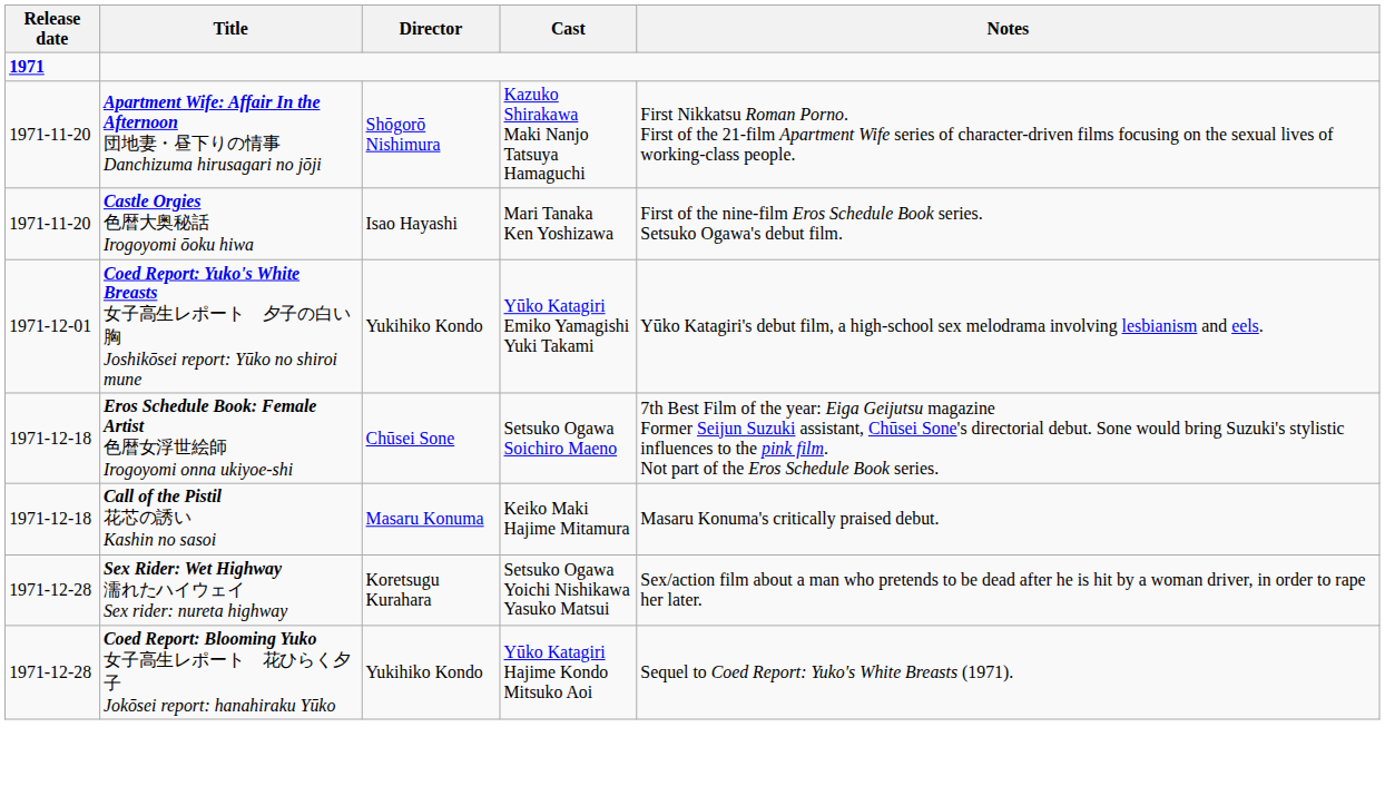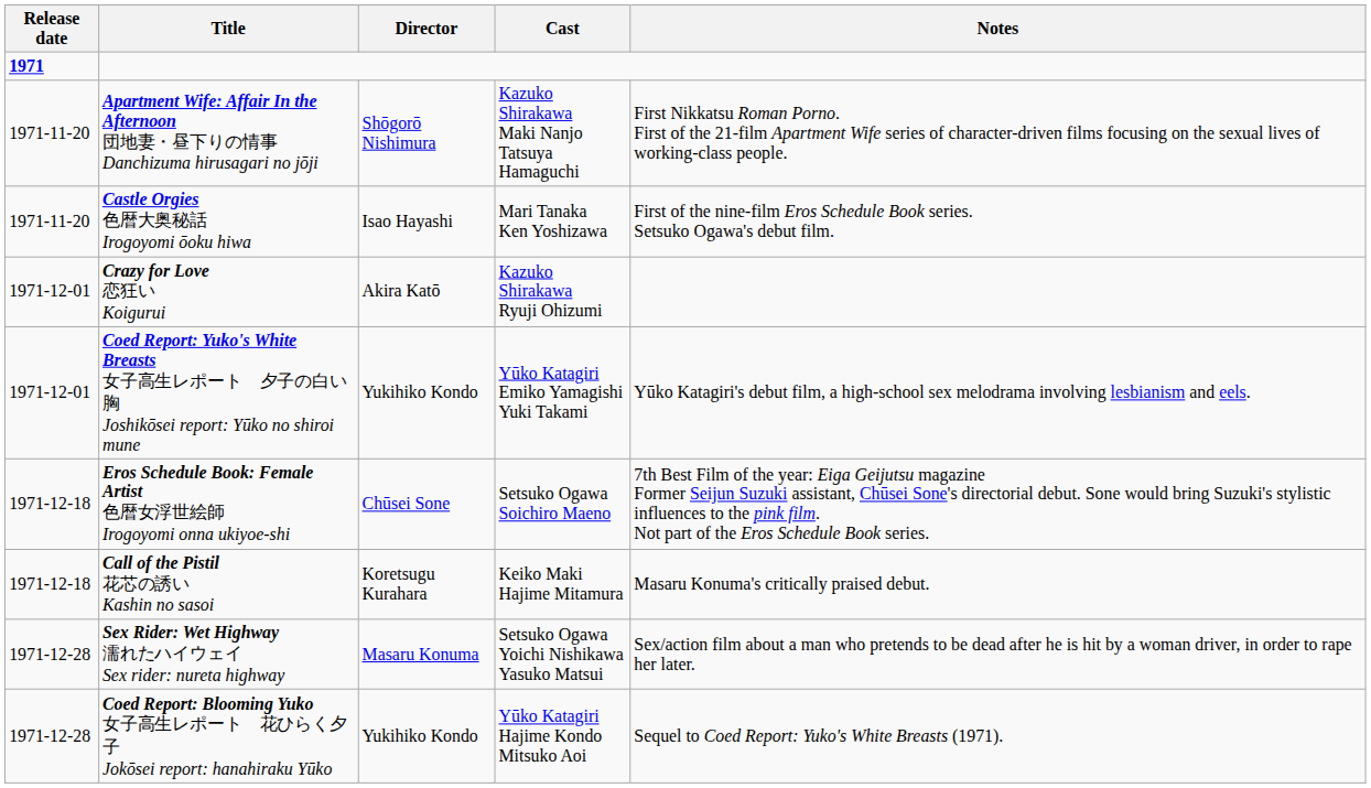 <table class="wikitable">
 <tr>
 <th>Release date</th>
 <th>Title</th>
 <th>Director</th>
 <th>Cast</th>
 <th>Notes</th>
 </tr>
 <tr>
 <td><strong><a href='#'>1971</a></strong></td>
 </tr>
 <tr>
 <td>1971-11-20</td>
 <td><strong><em><a href='#'>Apartment Wife: Affair In the Afternoon</a></em></strong><br>団地妻・昼下りの情事<br><em>Danchizuma hirusagari no jōji</em></td>
 <td><a href='#'>Shōgorō Nishimura</a></td>
 <td><a href='#'>Kazuko Shirakawa</a><br>Maki Nanjo<br>Tatsuya Hamaguchi</td>
 <td>First Nikkatsu <em>Roman Porno</em>.<br>First of the 21-film <em>Apartment Wife</em> series of character-driven films focusing on the sexual lives of working-class people.</td>
 </tr>
 <tr>
 <td>1971-11-20</td>
 <td><strong><em><a href='#'>Castle Orgies</a></em></strong><br>色暦大奥秘話<br><em>Irogoyomi ōoku hiwa</em></td>
 <td>Isao Hayashi</td>
 <td>Mari Tanaka<br>Ken Yoshizawa</td>
 <td>First of the nine-film <em>Eros Schedule Book</em> series.<br>Setsuko Ogawa's debut film.</td>
 </tr>
 <tr>
 <td>1971-12-01</td>
+<td><strong><em>Crazy for Love</em></strong><br>恋狂い<br><em>Koigurui</em></td>
+<td>Akira Katō</td>
+<td><a href='#'>Kazuko Shirakawa</a><br>Ryuji Ohizumi</td>
+<td></td>
+</tr>
+<tr>
+<td>1971-12-01</td>
 <td><strong><em><a href='#'>Coed Report: Yuko's White Breasts</a></em></strong><br>女子高生レポート　夕子の白い胸<br><em>Joshikōsei report: Yūko no shiroi mune</em></td>
 <td>Yukihiko Kondo</td>
 <td><a href='#'>Yūko Katagiri</a><br>Emiko Yamagishi<br>Yuki Takami</td>
 <td>Yūko Katagiri's debut film, a high-school sex melodrama involving <a href='#'>lesbianism</a> and <a href='#'>eels</a>.</td>
 </tr>
 <tr>
 <td>1971-12-18</td>
 <td><strong><em>Eros Schedule Book: Female Artist</em></strong><br>色暦女浮世絵師<br><em>Irogoyomi onna ukiyoe-shi</em></td>
 <td><a href='#'>Chūsei Sone</a></td>
 <td>Setsuko Ogawa<br><a href='#'>Soichiro Maeno</a></td>
 <td>7th Best Film of the year: <em>Eiga Geijutsu</em> magazine<br>Former <a href='#'>Seijun Suzuki</a> assistant, <a href='#'>Chūsei Sone</a>'s directorial debut. Sone would bring Suzuki's stylistic influences to the <em><a href='#'>pink film</a></em>.<br>Not part of the <em>Eros Schedule Book</em> series.</td>
 </tr>
 <tr>
 <td>1971-12-18</td>
 <td><strong><em>Call of the Pistil</em></strong><br>花芯の誘い<br><em>Kashin no sasoi</em></td>
-<td><a href='#'>Masaru Konuma</a></td>
+<td>Koretsugu Kurahara</td>
 <td>Keiko Maki<br>Hajime Mitamura</td>
 <td>Masaru Konuma's critically praised debut.</td>
 </tr>
 <tr>
 <td>1971-12-28</td>
 <td><strong><em>Sex Rider: Wet Highway</em></strong><br>濡れたハイウェイ<br><em>Sex rider: nureta highway</em></td>
-<td>Koretsugu Kurahara</td>
+<td><a href='#'>Masaru Konuma</a></td>
 <td>Setsuko Ogawa<br>Yoichi Nishikawa<br>Yasuko Matsui</td>
 <td>Sex/action film about a man who pretends to be dead after he is hit by a woman driver, in order to rape her later.</td>
 </tr>
 <tr>
 <td>1971-12-28</td>
 <td><strong><em>Coed Report: Blooming Yuko</em></strong><br>女子高生レポート　花ひらく夕子<br><em>Jokōsei report: hanahiraku Yūko</em></td>
 <td>Yukihiko Kondo</td>
 <td><a href='#'>Yūko Katagiri</a><br>Hajime Kondo<br>Mitsuko Aoi</td>
 <td>Sequel to <em>Coed Report: Yuko's White Breasts</em> (1971).</td>
 </tr>
 </table>
